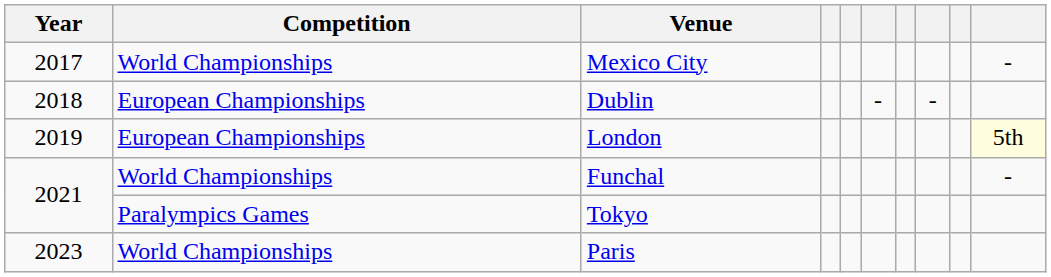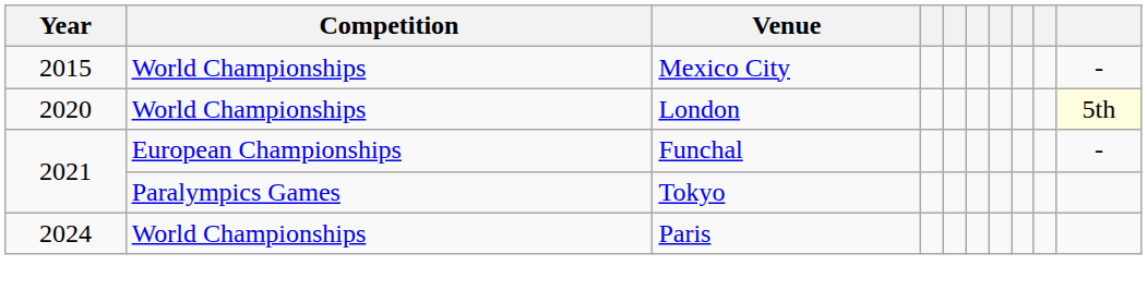 <table class="wikitable" style="text-align: center; font-size:100%" width=55%">
 <tr>
 <th>Year</th>
 <th>Competition</th>
 <th>Venue</th>
 <th></th>
 <th></th>
 <th></th>
 <th></th>
 <th></th>
 <th></th>
 <th></th>
 </tr>
 <tr>
-<td>2017</td>
+<td>2015</td>
 <td align=left><a href='#'>World Championships</a></td>
 <td align=left> <a href='#'>Mexico City</a></td>
 <td></td>
 <td></td>
 <td></td>
 <td></td>
 <td></td>
 <td></td>
 <td>-</td>
 </tr>
 <tr>
-<td>2018</td>
-<td align=left><a href='#'>European Championships</a></td>
-<td align=left> <a href='#'>Dublin</a></td>
-<td></td>
-<td></td>
-<td>-</td>
-<td></td>
-<td>-</td>
-<td></td>
-<td></td>
-</tr>
-<tr>
-<td>2019</td>
-<td align=left><a href='#'>European Championships</a></td>
+<td>2020</td>
+<td align=left><a href='#'>World Championships</a></td>
 <td align=left> <a href='#'>London</a></td>
 <td></td>
 <td></td>
 <td></td>
 <td></td>
 <td></td>
 <td></td>
 <td style="background: lightyellow;">5th</td>
 </tr>
 <tr>
 <td rowspan=2>2021</td>
-<td align=left><a href='#'>World Championships</a></td>
+<td align=left><a href='#'>European Championships</a></td>
 <td align=left> <a href='#'>Funchal</a></td>
 <td></td>
 <td></td>
 <td></td>
 <td></td>
 <td></td>
 <td></td>
 <td>-</td>
 </tr>
 <tr>
 <td align=left><a href='#'>Paralympics Games</a></td>
 <td align=left> <a href='#'>Tokyo</a></td>
 <td></td>
 <td></td>
 <td></td>
 <td></td>
 <td></td>
 <td></td>
 <td></td>
 </tr>
 <tr>
-<td>2023</td>
+<td>2024</td>
 <td align=left><a href='#'>World Championships</a></td>
 <td align="left"> <a href='#'>Paris</a></td>
 <td></td>
 <td></td>
 <td></td>
 <td></td>
 <td></td>
 <td></td>
 <td></td>
 </tr>
 </table>
